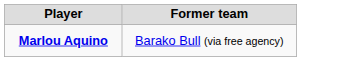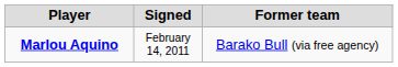 <table class="wikitable" style="text-align: center">
 <tr align="center" bgcolor="#dddddd">
 <td style="width:140px"><strong>Player</strong></td>
+<td style="width:70px"><strong>Signed</strong></td>
 <td style="width:210px"><strong>Former team</strong></td>
 </tr>
 <tr style="height:40px">
 <td><strong><a href='#'>Marlou Aquino</a></strong></td>
+<td style="font-size: 80%">February 14, 2011</td>
 <td><a href='#'>Barako Bull</a> <small>(via free agency)</small></td>
 </tr>
 </table>
